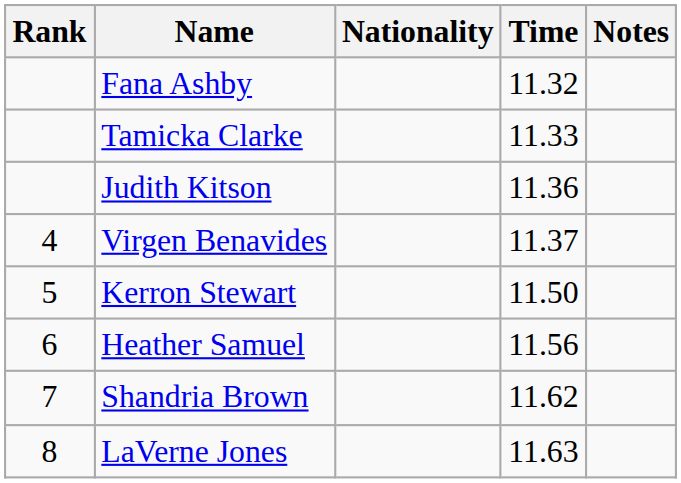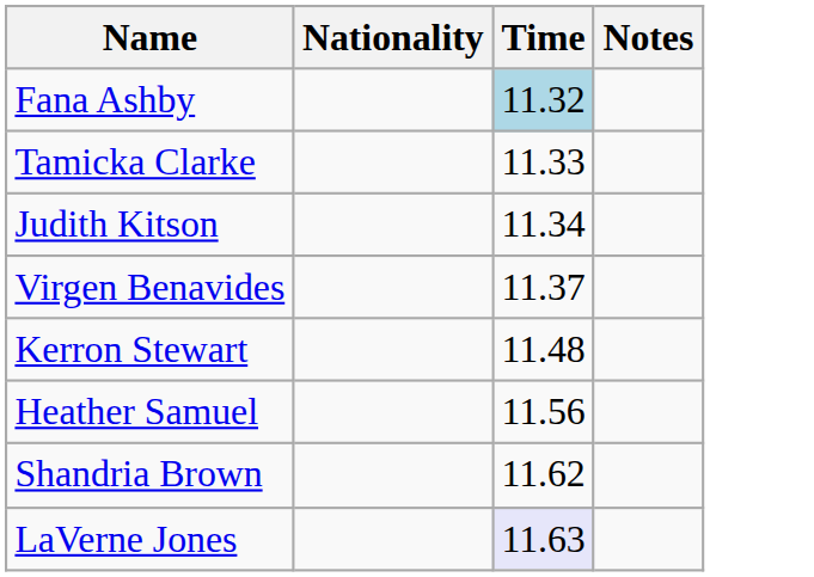 <table class="wikitable sortable" style="text-align:center;font-size:95%">
 <tr>
-<th>Rank</th>
 <th>Name</th>
 <th>Nationality</th>
 <th>Time</th>
 <th>Notes</th>
 </tr>
 <tr>
-<td></td>
 <td align=left><a href='#'>Fana Ashby</a></td>
 <td align=left></td>
-<td>11.32</td>
+<td style="background: lightblue;">11.32</td>
 <td></td>
 </tr>
 <tr>
-<td></td>
 <td align=left><a href='#'>Tamicka Clarke</a></td>
 <td align=left></td>
 <td>11.33</td>
 <td></td>
 </tr>
 <tr>
-<td></td>
 <td align=left><a href='#'>Judith Kitson</a></td>
 <td align=left></td>
-<td>11.36</td>
+<td>11.34</td>
 <td></td>
 </tr>
 <tr>
-<td>4</td>
 <td align=left><a href='#'>Virgen Benavides</a></td>
 <td align=left></td>
 <td>11.37</td>
 <td></td>
 </tr>
 <tr>
-<td>5</td>
 <td align=left><a href='#'>Kerron Stewart</a></td>
 <td align=left></td>
-<td>11.50</td>
+<td>11.48</td>
 <td></td>
 </tr>
 <tr>
-<td>6</td>
 <td align=left><a href='#'>Heather Samuel</a></td>
 <td align=left></td>
 <td>11.56</td>
 <td></td>
 </tr>
 <tr>
-<td>7</td>
 <td align=left><a href='#'>Shandria Brown</a></td>
 <td align=left></td>
 <td>11.62</td>
 <td></td>
 </tr>
 <tr>
-<td>8</td>
 <td align=left><a href='#'>LaVerne Jones</a></td>
 <td align=left></td>
-<td>11.63</td>
+<td style="background: lavender;">11.63</td>
 <td></td>
 </tr>
 </table>
